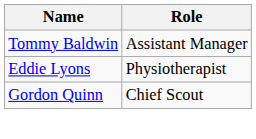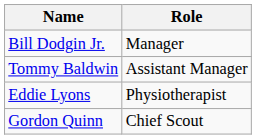 <table class="wikitable">
 <tr>
 <th>Name</th>
 <th>Role</th>
+</tr>
+<tr>
+<td> <a href='#'>Bill Dodgin Jr.</a></td>
+<td>Manager</td>
 </tr>
 <tr>
 <td> <a href='#'>Tommy Baldwin</a></td>
 <td>Assistant Manager</td>
 </tr>
 <tr>
 <td> <a href='#'>Eddie Lyons</a></td>
 <td>Physiotherapist</td>
 </tr>
 <tr>
 <td> <a href='#'>Gordon Quinn</a></td>
 <td>Chief Scout</td>
 </tr>
 </table>
